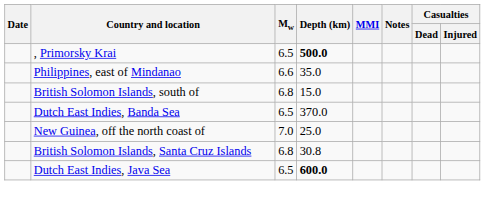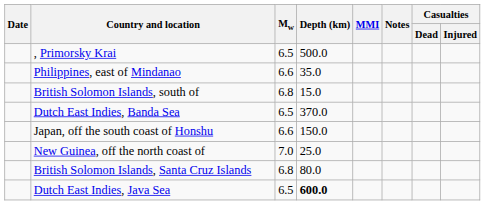 <table class="wikitable sortable sort-under" style="border:1px black; margin-left:1em;">
 <tr>
 <th rowspan="2"><small>Date</small></th>
 <th rowspan="2" style="width: 310px"><small>Country and location</small></th>
 <th rowspan="2"><small>M<sub>w</sub></small></th>
 <th rowspan="2"><small>Depth (km)</small></th>
 <th rowspan="2"><small><a href='#'>MMI</a></small></th>
 <th rowspan="2" class="unsortable"><small>Notes</small></th>
 <th colspan="2"><small>Casualties</small></th>
 </tr>
 <tr>
 <th><small>Dead</small></th>
 <th><small>Injured</small></th>
 </tr>
 <tr>
 <td></td>
 <td>, <a href='#'>Primorsky Krai</a></td>
 <td>6.5</td>
-<td><strong>500.0</strong></td>
+<td>500.0</td>
 <td></td>
 <td></td>
 <td></td>
 <td></td>
 </tr>
 <tr>
 <td></td>
 <td><a href='#'>Philippines</a>, east of <a href='#'>Mindanao</a></td>
 <td>6.6</td>
 <td>35.0</td>
 <td></td>
 <td></td>
 <td></td>
 <td></td>
 </tr>
 <tr>
 <td></td>
 <td><a href='#'>British Solomon Islands</a>, south of</td>
 <td>6.8</td>
 <td>15.0</td>
 <td></td>
 <td></td>
 <td></td>
 <td></td>
 </tr>
 <tr>
 <td></td>
 <td><a href='#'>Dutch East Indies</a>, <a href='#'>Banda Sea</a></td>
 <td>6.5</td>
 <td>370.0</td>
 <td></td>
 <td></td>
 <td></td>
 <td></td>
 </tr>
 <tr>
 <td></td>
+<td>Japan, off the south coast of <a href='#'>Honshu</a></td>
+<td>6.6</td>
+<td>150.0</td>
+<td></td>
+<td></td>
+<td></td>
+<td></td>
+</tr>
+<tr>
+<td></td>
 <td><a href='#'>New Guinea</a>, off the north coast of</td>
 <td>7.0</td>
 <td>25.0</td>
 <td></td>
 <td></td>
 <td></td>
 <td></td>
 </tr>
 <tr>
 <td></td>
 <td><a href='#'>British Solomon Islands</a>, <a href='#'>Santa Cruz Islands</a></td>
 <td>6.8</td>
-<td>30.8</td>
+<td>80.0</td>
 <td></td>
 <td></td>
 <td></td>
 <td></td>
 </tr>
 <tr>
 <td></td>
 <td><a href='#'>Dutch East Indies</a>, <a href='#'>Java Sea</a></td>
 <td>6.5</td>
 <td><strong>600.0</strong></td>
 <td></td>
 <td></td>
 <td></td>
 <td></td>
 </tr>
 </table>
